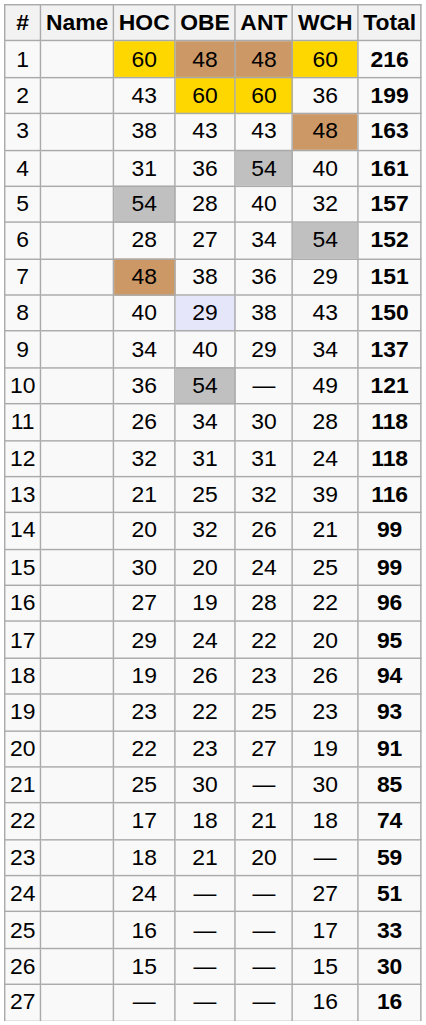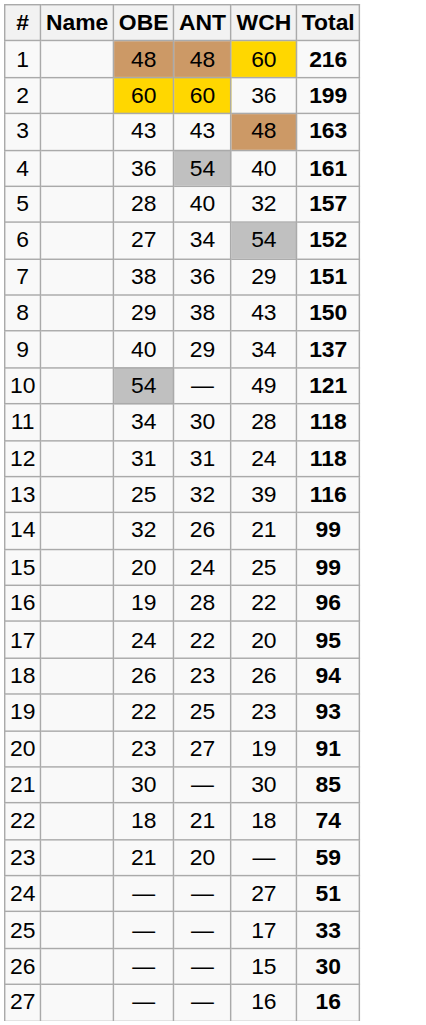 <table class="wikitable sortable" style="text-align:center;">
 <tr>
 <th>#</th>
 <th>Name</th>
-<th>HOC</th>
 <th>OBE</th>
 <th>ANT</th>
 <th>WCH</th>
 <th>Total</th>
 </tr>
 <tr>
 <td>1</td>
 <td align="left"></td>
-<td bgcolor="gold">60</td>
 <td bgcolor=CC9966>48</td>
 <td bgcolor=CC9966>48</td>
 <td bgcolor="gold">60</td>
 <td><strong>216</strong></td>
 </tr>
 <tr>
 <td>2</td>
 <td align="left"></td>
-<td>43</td>
 <td bgcolor="gold">60</td>
 <td bgcolor="gold">60</td>
 <td>36</td>
 <td><strong>199</strong></td>
 </tr>
 <tr>
 <td>3</td>
 <td align="left"></td>
-<td>38</td>
 <td>43</td>
 <td>43</td>
 <td bgcolor=CC9966>48</td>
 <td><strong>163</strong></td>
 </tr>
 <tr>
 <td>4</td>
 <td align="left"></td>
-<td>31</td>
 <td>36</td>
 <td bgcolor="silver">54</td>
 <td>40</td>
 <td><strong>161</strong></td>
 </tr>
 <tr>
 <td>5</td>
 <td align="left"></td>
-<td bgcolor="silver">54</td>
 <td>28</td>
 <td>40</td>
 <td>32</td>
 <td><strong>157</strong></td>
 </tr>
 <tr>
 <td>6</td>
 <td align="left"></td>
-<td>28</td>
 <td>27</td>
 <td>34</td>
 <td bgcolor="silver">54</td>
 <td><strong>152</strong></td>
 </tr>
 <tr>
 <td>7</td>
 <td align="left"></td>
-<td bgcolor=CC9966>48</td>
 <td>38</td>
 <td>36</td>
 <td>29</td>
 <td><strong>151</strong></td>
 </tr>
 <tr>
 <td>8</td>
 <td align="left"></td>
-<td>40</td>
-<td style="background: lavender;">29</td>
+<td>29</td>
 <td>38</td>
 <td>43</td>
 <td><strong>150</strong></td>
 </tr>
 <tr>
 <td>9</td>
 <td align="left"></td>
-<td>34</td>
 <td>40</td>
 <td>29</td>
 <td>34</td>
 <td><strong>137</strong></td>
 </tr>
 <tr>
 <td>10</td>
 <td align="left"></td>
-<td>36</td>
 <td bgcolor="silver">54</td>
 <td>—</td>
 <td>49</td>
 <td><strong>121</strong></td>
 </tr>
 <tr>
 <td>11</td>
 <td align="left"></td>
-<td>26</td>
 <td>34</td>
 <td>30</td>
 <td>28</td>
 <td><strong>118</strong></td>
 </tr>
 <tr>
 <td>12</td>
 <td align="left"></td>
-<td>32</td>
 <td>31</td>
 <td>31</td>
 <td>24</td>
 <td><strong>118</strong></td>
 </tr>
 <tr>
 <td>13</td>
 <td align="left"></td>
-<td>21</td>
 <td>25</td>
 <td>32</td>
 <td>39</td>
 <td><strong>116</strong></td>
 </tr>
 <tr>
 <td>14</td>
 <td align="left"></td>
-<td>20</td>
 <td>32</td>
 <td>26</td>
 <td>21</td>
 <td><strong>99</strong></td>
 </tr>
 <tr>
 <td>15</td>
 <td align="left"></td>
-<td>30</td>
 <td>20</td>
 <td>24</td>
 <td>25</td>
 <td><strong>99</strong></td>
 </tr>
 <tr>
 <td>16</td>
 <td align="left"></td>
-<td>27</td>
 <td>19</td>
 <td>28</td>
 <td>22</td>
 <td><strong>96</strong></td>
 </tr>
 <tr>
 <td>17</td>
 <td align="left"></td>
-<td>29</td>
 <td>24</td>
 <td>22</td>
 <td>20</td>
 <td><strong>95</strong></td>
 </tr>
 <tr>
 <td>18</td>
 <td align="left"></td>
-<td>19</td>
 <td>26</td>
 <td>23</td>
 <td>26</td>
 <td><strong>94</strong></td>
 </tr>
 <tr>
 <td>19</td>
 <td align="left"></td>
-<td>23</td>
 <td>22</td>
 <td>25</td>
 <td>23</td>
 <td><strong>93</strong></td>
 </tr>
 <tr>
 <td>20</td>
 <td align="left"></td>
-<td>22</td>
 <td>23</td>
 <td>27</td>
 <td>19</td>
 <td><strong>91</strong></td>
 </tr>
 <tr>
 <td>21</td>
 <td align="left"></td>
-<td>25</td>
 <td>30</td>
 <td>—</td>
 <td>30</td>
 <td><strong>85</strong></td>
 </tr>
 <tr>
 <td>22</td>
 <td align="left"></td>
-<td>17</td>
 <td>18</td>
 <td>21</td>
 <td>18</td>
 <td><strong>74</strong></td>
 </tr>
 <tr>
 <td>23</td>
 <td align="left"></td>
-<td>18</td>
 <td>21</td>
 <td>20</td>
 <td>—</td>
 <td><strong>59</strong></td>
 </tr>
 <tr>
 <td>24</td>
 <td align="left"></td>
-<td>24</td>
 <td>—</td>
 <td>—</td>
 <td>27</td>
 <td><strong>51</strong></td>
 </tr>
 <tr>
 <td>25</td>
 <td align="left"></td>
-<td>16</td>
 <td>—</td>
 <td>—</td>
 <td>17</td>
 <td><strong>33</strong></td>
 </tr>
 <tr>
 <td>26</td>
 <td align="left"></td>
-<td>15</td>
 <td>—</td>
 <td>—</td>
 <td>15</td>
 <td><strong>30</strong></td>
 </tr>
 <tr>
 <td>27</td>
 <td align="left"></td>
 <td>—</td>
 <td>—</td>
-<td>—</td>
 <td>16</td>
 <td><strong>16</strong></td>
 </tr>
 </table>
